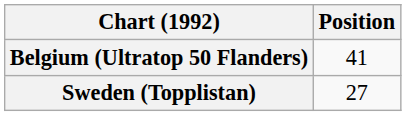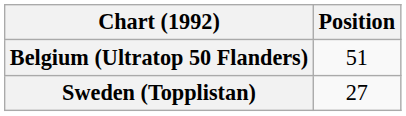 <table class="wikitable plainrowheaders" style="text-align:center">
 <tr>
 <th>Chart (1992)</th>
 <th>Position</th>
 </tr>
 <tr>
 <th scope="row">Belgium (Ultratop 50 Flanders)</th>
-<td>41</td>
+<td>51</td>
 </tr>
 <tr>
 <th scope="row">Sweden (Topplistan)</th>
 <td>27</td>
 </tr>
 </table>
